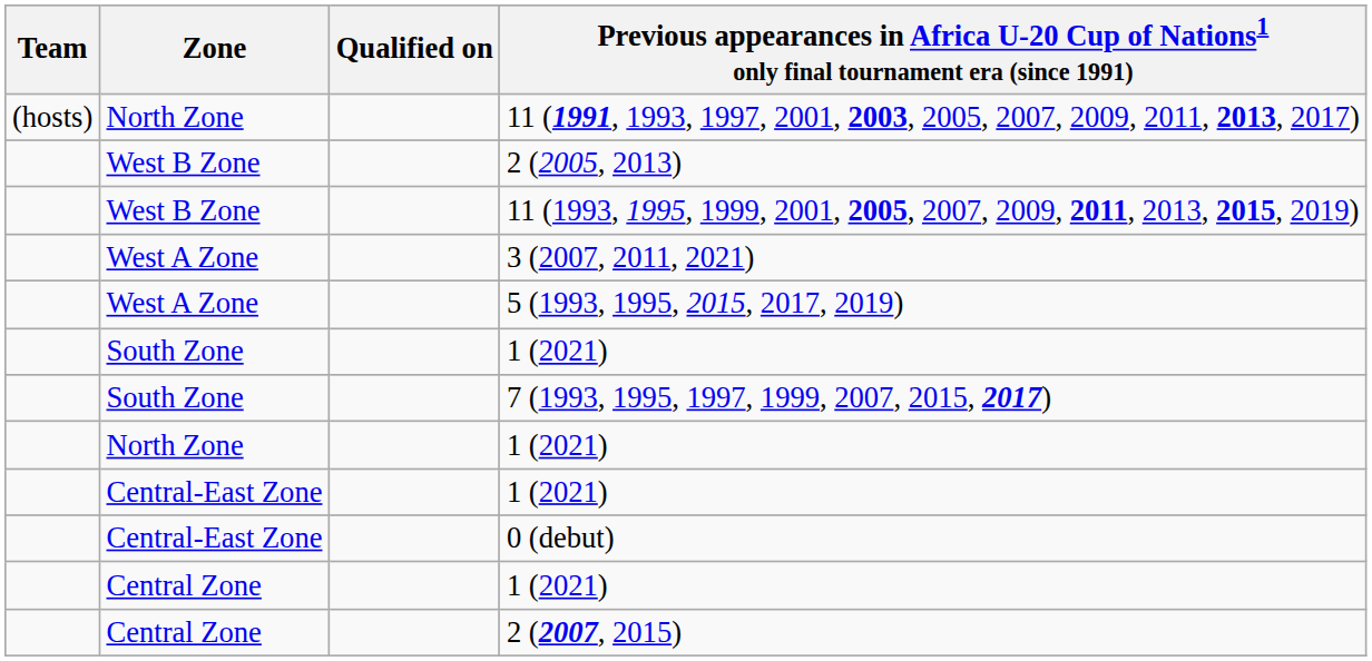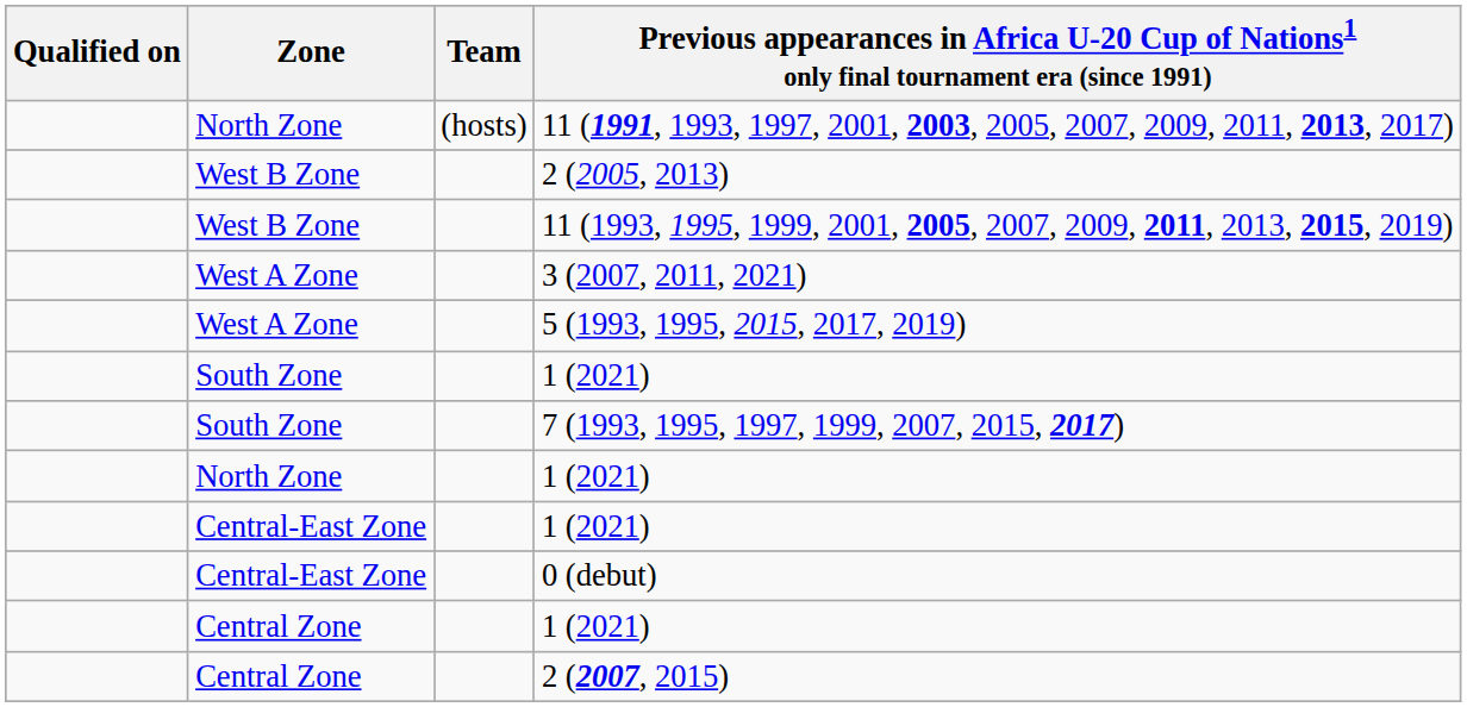 <table class="wikitable sortable">
 <tr>
+<th>Qualified on</th>
+<th>Zone</th>
 <th>Team</th>
-<th>Zone</th>
-<th>Qualified on</th>
 <th data-sort-type="number">Previous appearances in <a href='#'>Africa U-20 Cup of Nations</a><sup><a href='#'>1</a></sup><br><small>only final tournament era (since 1991)</small></th>
 </tr>
 <tr>
+<td></td>
+<td><a href='#'>North Zone</a></td>
 <td> (hosts)</td>
-<td><a href='#'>North Zone</a></td>
-<td></td>
 <td>11 (<strong><em><a href='#'>1991</a></em></strong>, <a href='#'>1993</a>, <a href='#'>1997</a>, <a href='#'>2001</a>, <strong><a href='#'>2003</a></strong>, <a href='#'>2005</a>, <a href='#'>2007</a>, <a href='#'>2009</a>, <a href='#'>2011</a>, <strong><a href='#'>2013</a></strong>, <a href='#'>2017</a>)</td>
 </tr>
 <tr>
 <td></td>
 <td><a href='#'>West B Zone</a></td>
 <td></td>
 <td>2 (<em><a href='#'>2005</a></em>, <a href='#'>2013</a>)</td>
 </tr>
 <tr>
 <td></td>
 <td><a href='#'>West B Zone</a></td>
 <td></td>
 <td>11 (<a href='#'>1993</a>, <em><a href='#'>1995</a></em>, <a href='#'>1999</a>, <a href='#'>2001</a>, <strong><a href='#'>2005</a></strong>, <a href='#'>2007</a>, <a href='#'>2009</a>, <strong><a href='#'>2011</a></strong>, <a href='#'>2013</a>, <strong><a href='#'>2015</a></strong>, <a href='#'>2019</a>)</td>
 </tr>
 <tr>
 <td></td>
 <td><a href='#'>West A Zone</a></td>
 <td></td>
 <td>3 (<a href='#'>2007</a>, <a href='#'>2011</a>, <a href='#'>2021</a>)</td>
 </tr>
 <tr>
 <td></td>
 <td><a href='#'>West A Zone</a></td>
 <td></td>
 <td>5 (<a href='#'>1993</a>, <a href='#'>1995</a>, <em><a href='#'>2015</a></em>, <a href='#'>2017</a>, <a href='#'>2019</a>)</td>
 </tr>
 <tr>
 <td></td>
 <td><a href='#'>South Zone</a></td>
 <td></td>
 <td>1 (<a href='#'>2021</a>)</td>
 </tr>
 <tr>
 <td></td>
 <td><a href='#'>South Zone</a></td>
 <td></td>
 <td>7 (<a href='#'>1993</a>, <a href='#'>1995</a>, <a href='#'>1997</a>, <a href='#'>1999</a>, <a href='#'>2007</a>, <a href='#'>2015</a>, <strong><em><a href='#'>2017</a></em></strong>)</td>
 </tr>
 <tr>
 <td></td>
 <td><a href='#'>North Zone</a></td>
 <td></td>
 <td>1 (<a href='#'>2021</a>)</td>
 </tr>
 <tr>
 <td></td>
 <td><a href='#'>Central-East Zone</a></td>
 <td></td>
 <td>1 (<a href='#'>2021</a>)</td>
 </tr>
 <tr>
 <td></td>
 <td><a href='#'>Central-East Zone</a></td>
 <td></td>
 <td>0 (debut)</td>
 </tr>
 <tr>
 <td></td>
 <td><a href='#'>Central Zone</a></td>
 <td></td>
 <td>1 (<a href='#'>2021</a>)</td>
 </tr>
 <tr>
 <td></td>
 <td><a href='#'>Central Zone</a></td>
 <td></td>
 <td>2 (<strong><em><a href='#'>2007</a></em></strong>, <a href='#'>2015</a>)</td>
 </tr>
 </table>
